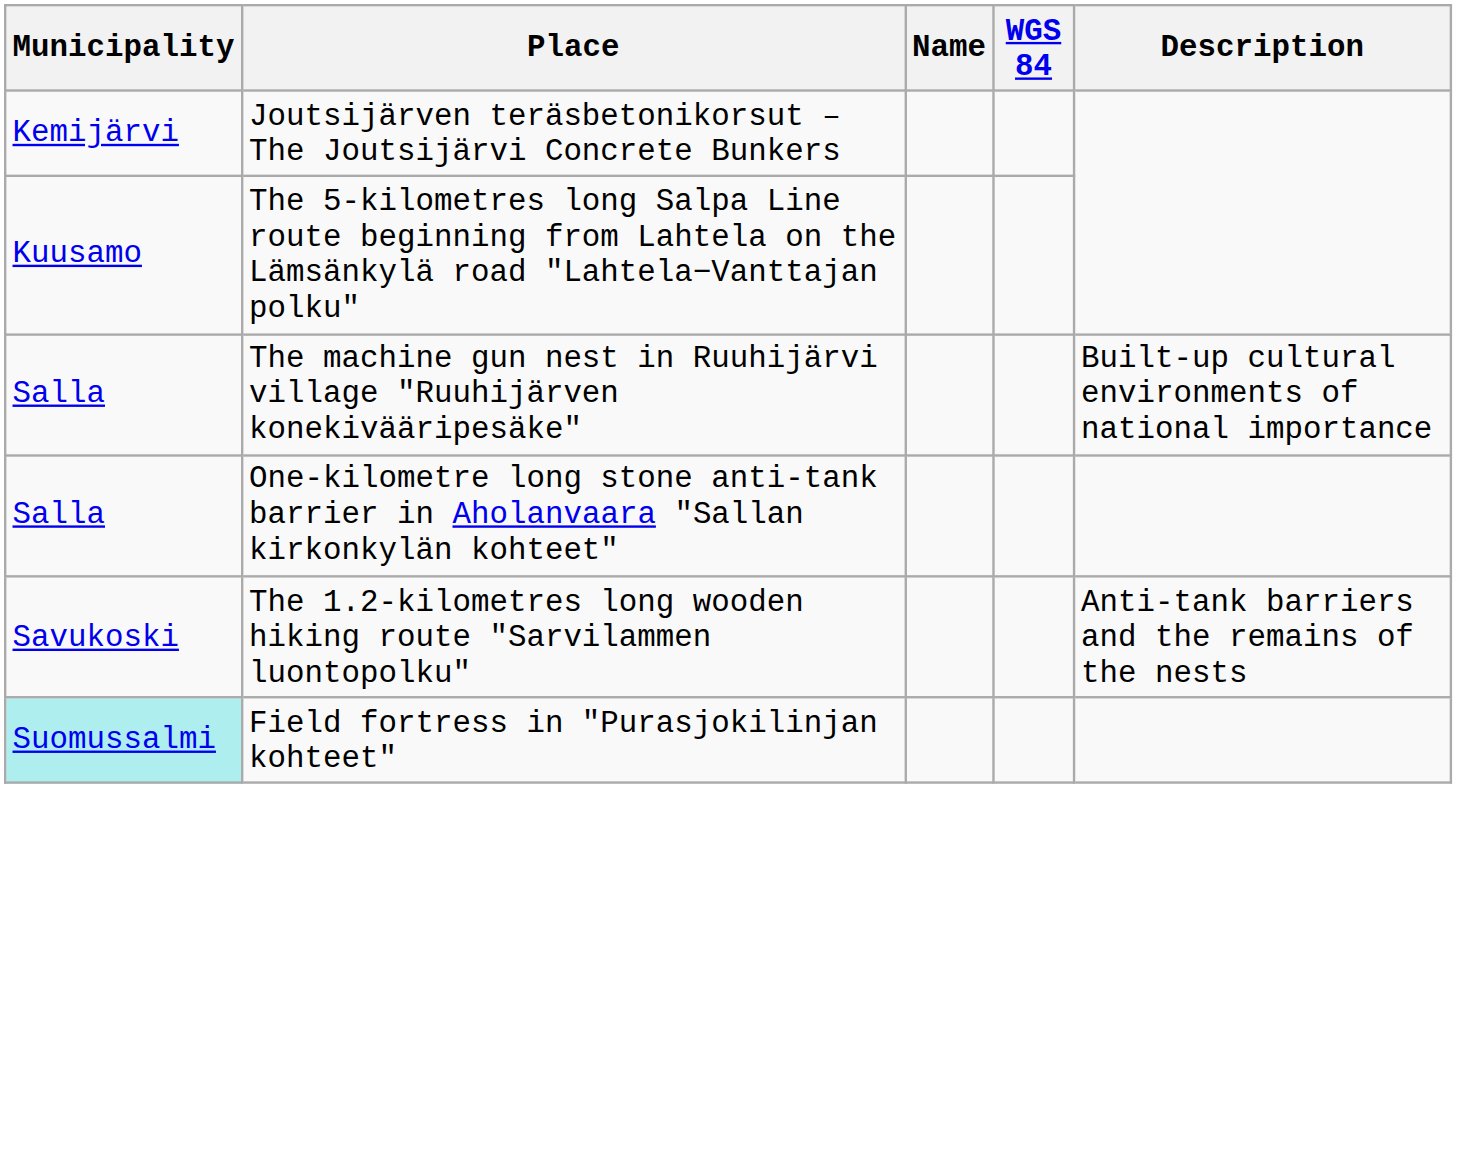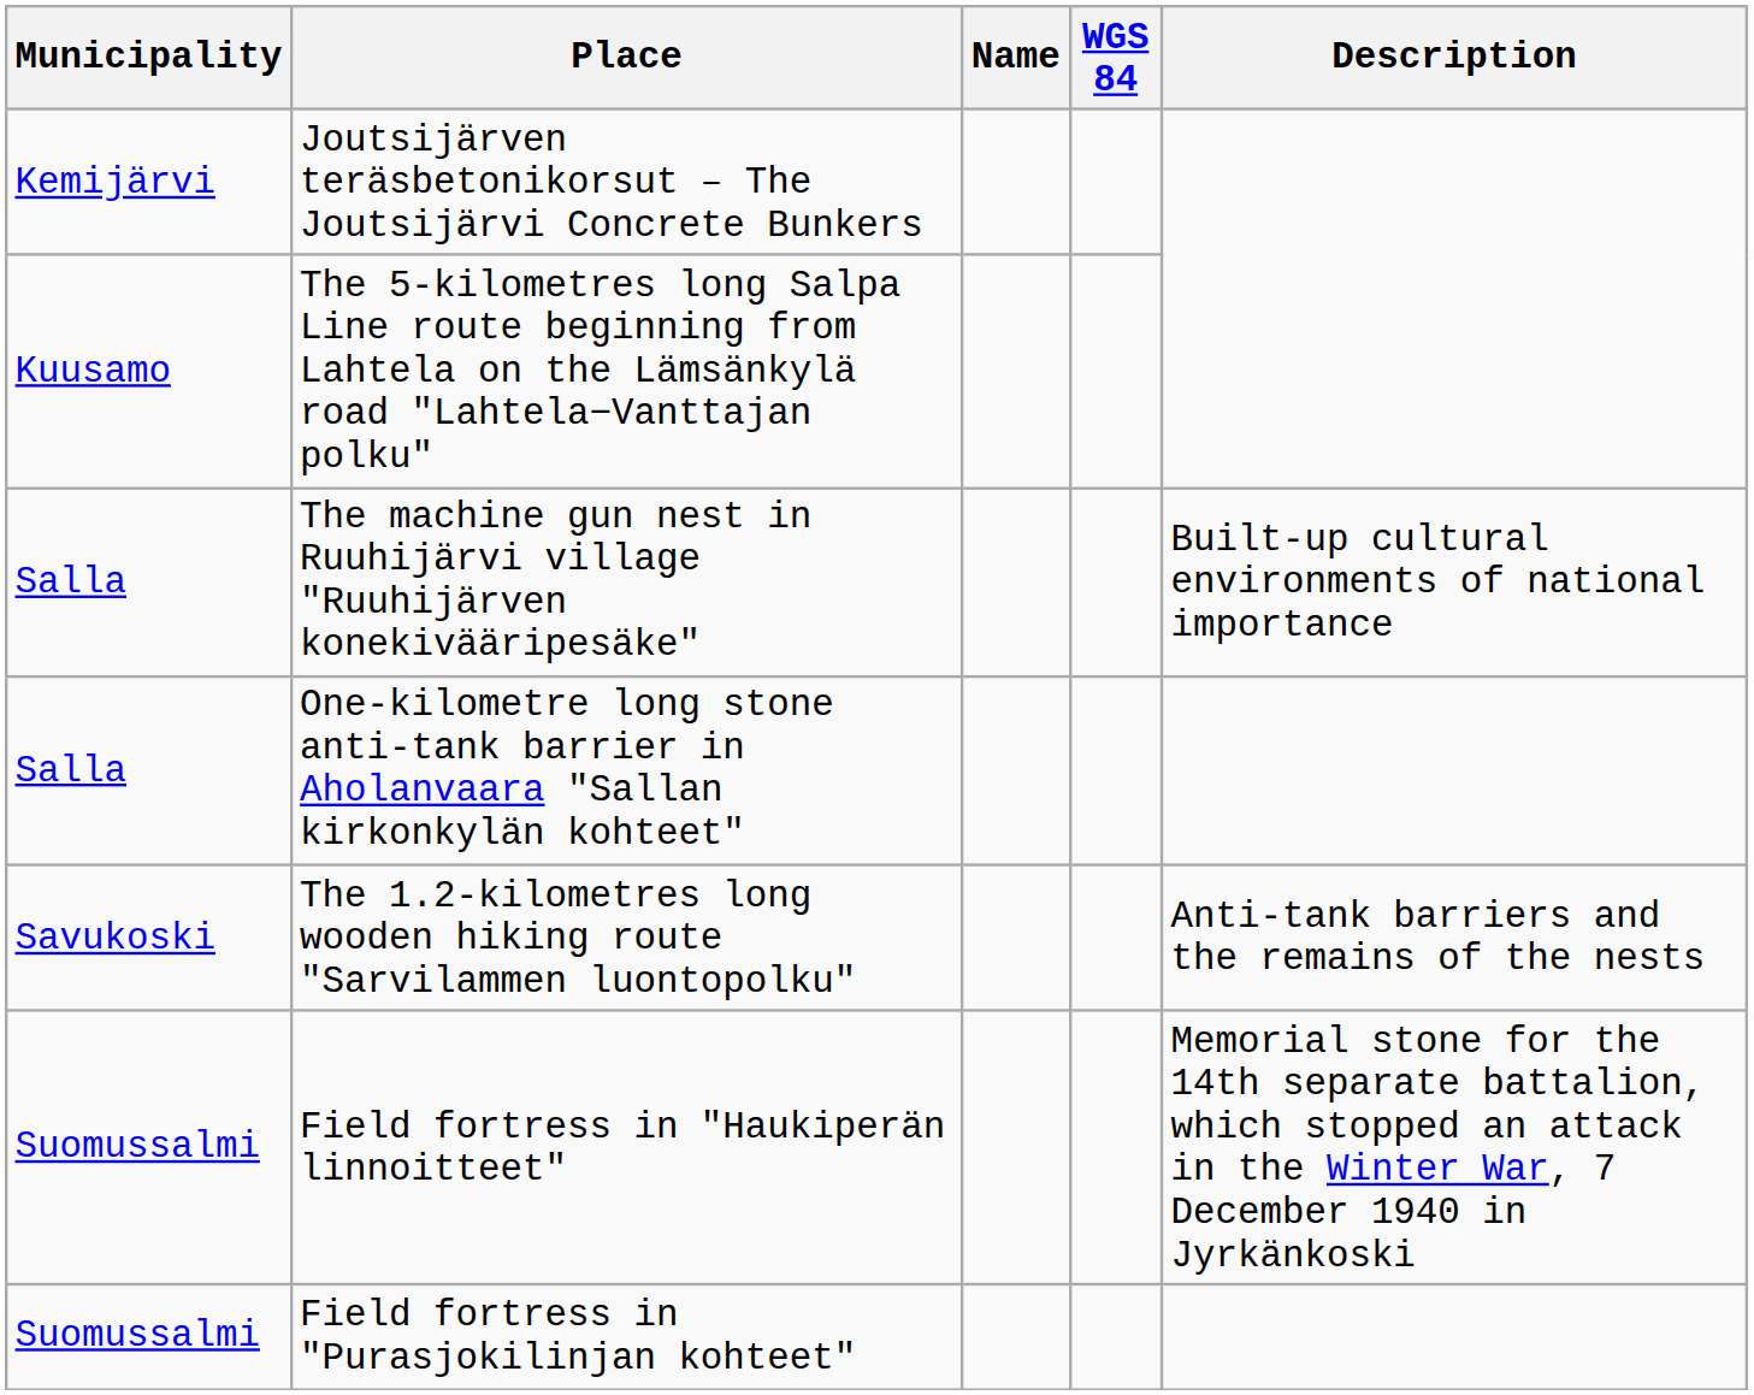 <table class="wikitable">
 <tr>
 <th>Municipality</th>
 <th>Place</th>
 <th>Name</th>
 <th><a href='#'>WGS 84</a></th>
 <th>Description</th>
 </tr>
 <tr>
 <td><a href='#'>Kemijärvi</a></td>
 <td>Joutsijärven teräsbetonikorsut – The Joutsijärvi Concrete Bunkers</td>
 <td></td>
 <td></td>
 </tr>
 <tr>
 <td><a href='#'>Kuusamo</a></td>
 <td>The 5-kilometres long Salpa Line route beginning from Lahtela on the Lämsänkylä road "Lahtela−Vanttajan polku"</td>
 <td></td>
 <td></td>
 </tr>
 <tr>
 <td><a href='#'>Salla</a></td>
 <td>The machine gun nest in Ruuhijärvi village "Ruuhijärven konekivääripesäke"</td>
 <td></td>
 <td></td>
 <td>Built-up cultural environments of national importance</td>
 </tr>
 <tr>
 <td><a href='#'>Salla</a></td>
 <td>One-kilometre long stone anti-tank barrier in <a href='#'>Aholanvaara</a> "Sallan kirkonkylän kohteet"</td>
 <td></td>
 <td></td>
 </tr>
 <tr>
 <td><a href='#'>Savukoski</a></td>
 <td>The 1.2-kilometres long wooden hiking route "Sarvilammen luontopolku"</td>
 <td></td>
 <td></td>
 <td>Anti-tank barriers and the remains of the nests</td>
 </tr>
 <tr>
-<td style="background: paleturquoise;"><a href='#'>Suomussalmi</a></td>
+<td><a href='#'>Suomussalmi</a></td>
+<td>Field fortress in  "Haukiperän linnoitteet"</td>
+<td></td>
+<td></td>
+<td>Memorial stone for the 14th separate battalion, which stopped an attack in the <a href='#'>Winter War</a>, 7 December 1940 in Jyrkänkoski</td>
+</tr>
+<tr>
+<td><a href='#'>Suomussalmi</a></td>
 <td>Field fortress in  "Purasjokilinjan kohteet"</td>
 <td></td>
 <td></td>
 </tr>
 </table>
